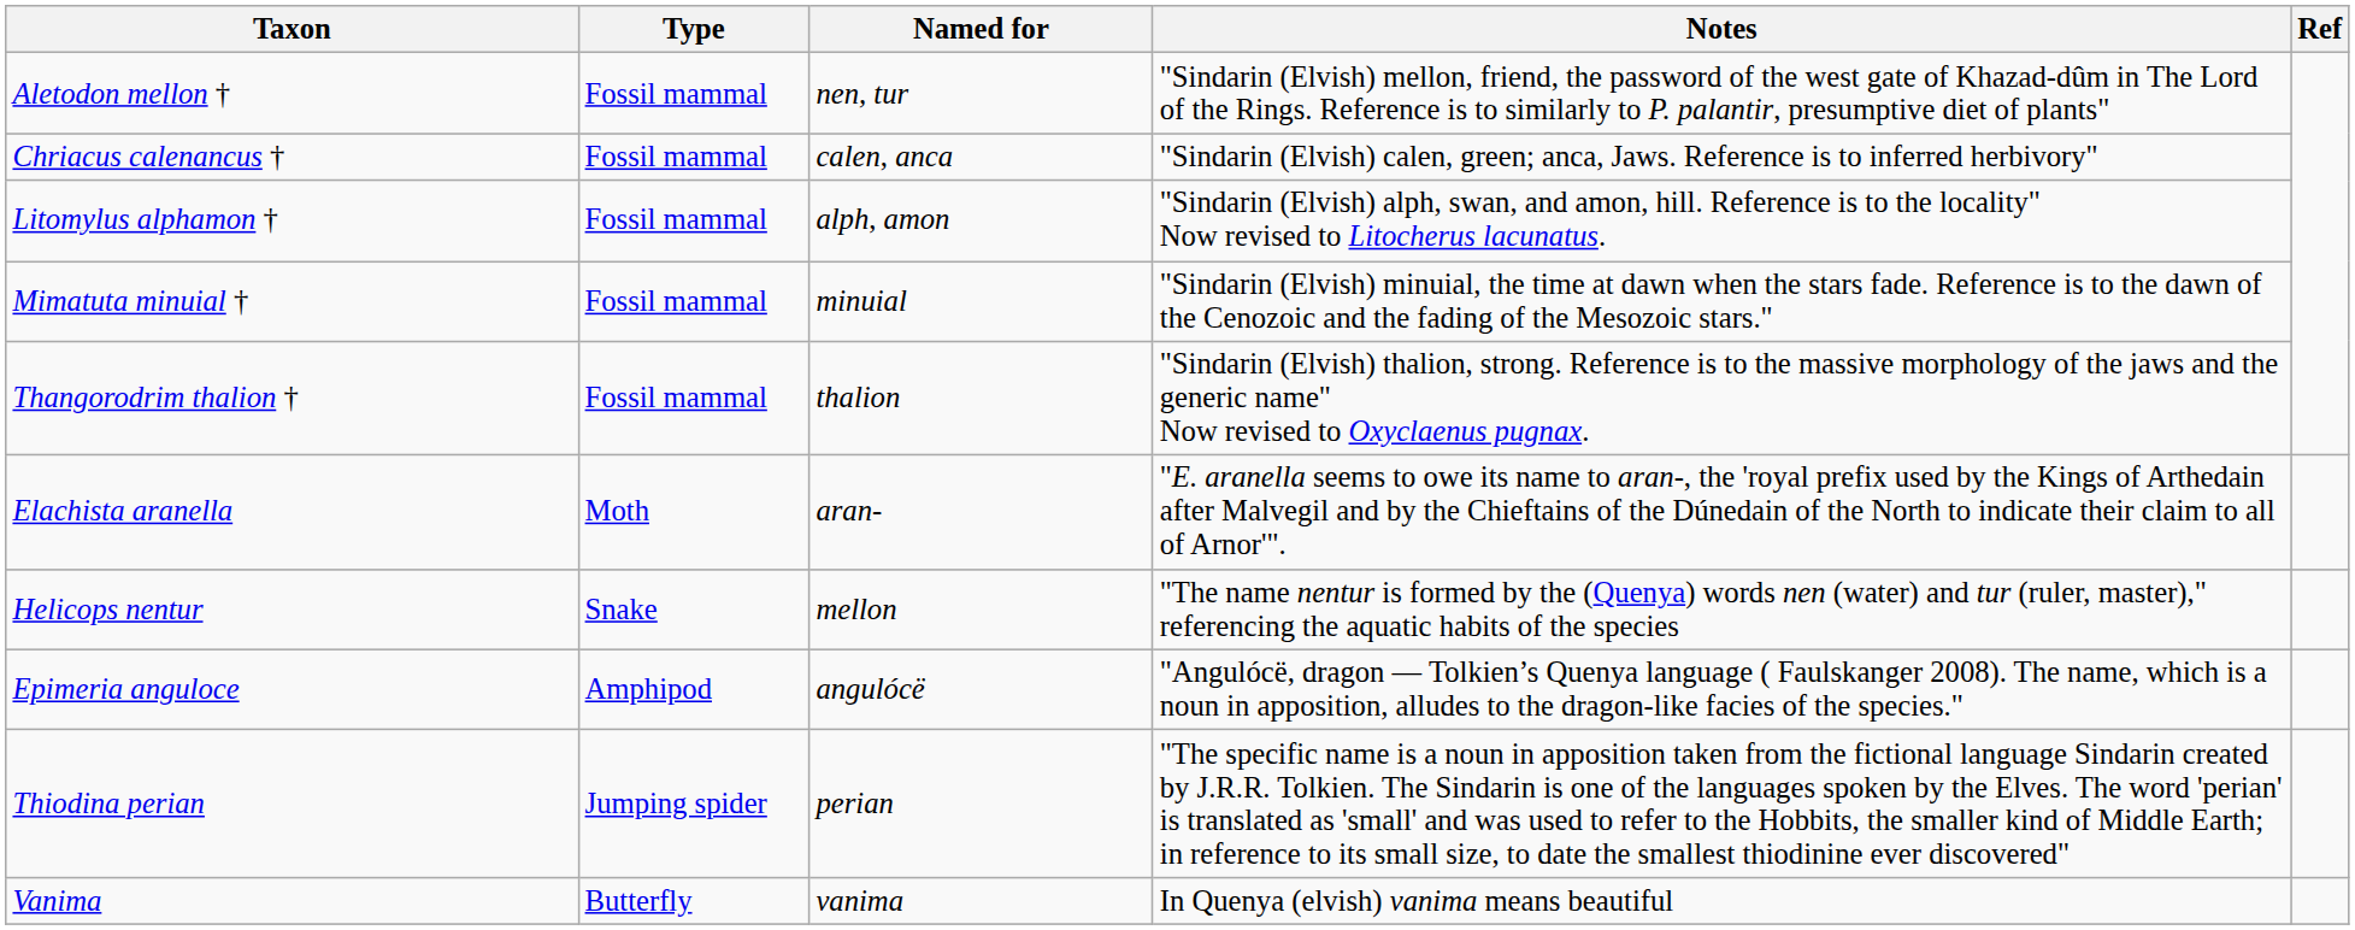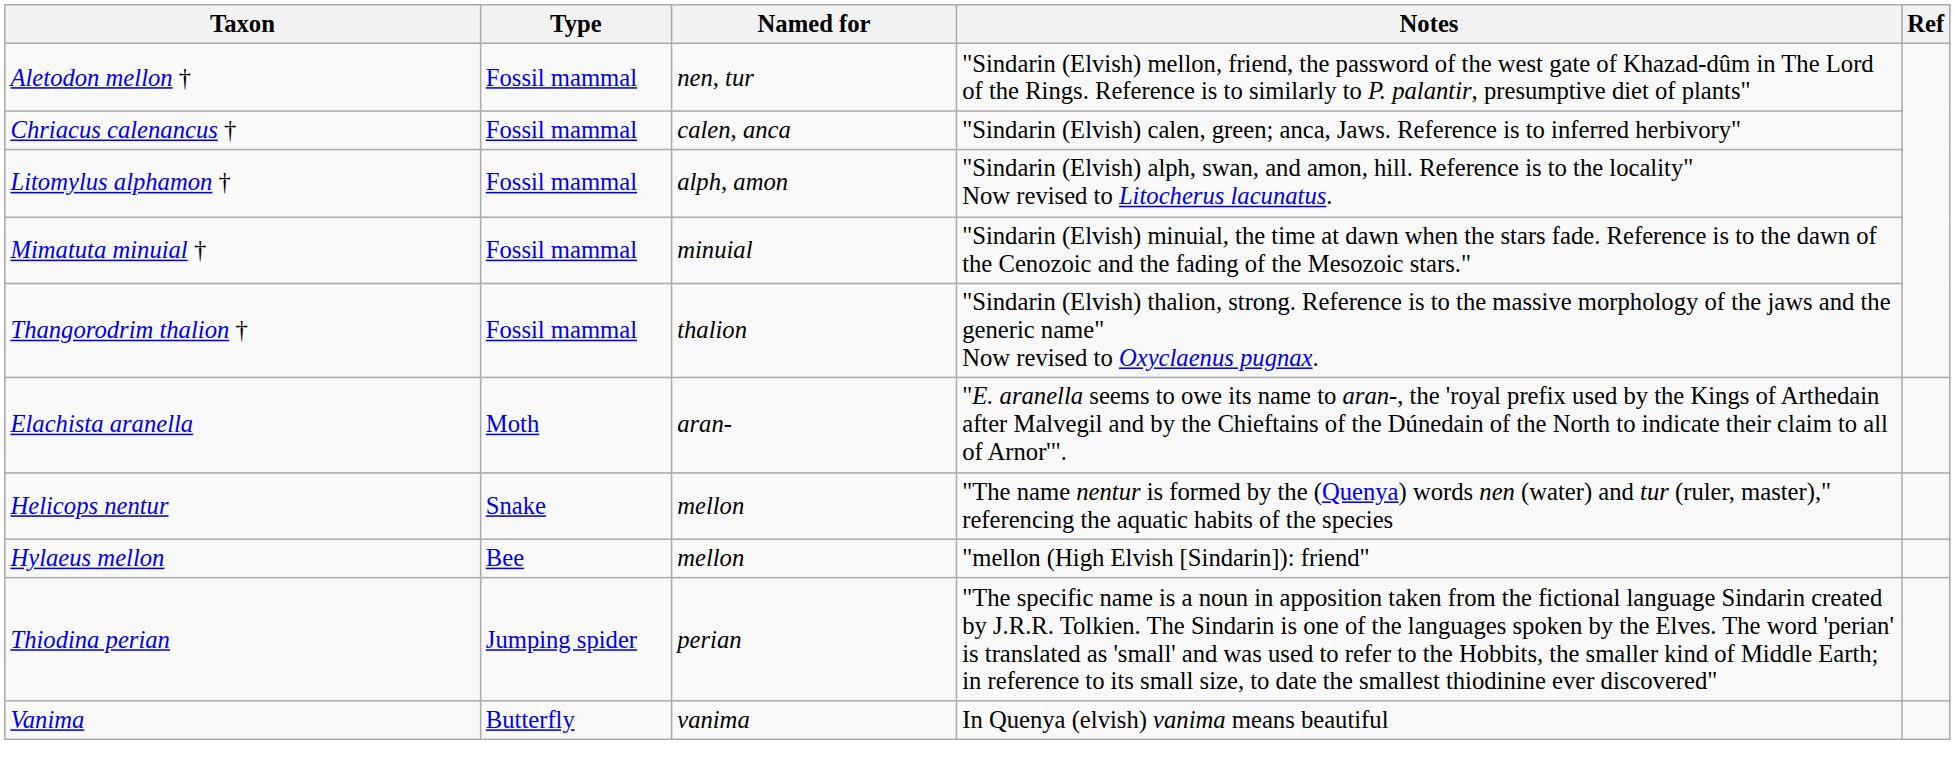 <table class="wikitable sortable" width="100%">
 <tr>
 <th style="width:25%;">Taxon</th>
 <th style="width:10%;">Type</th>
 <th style="width:15%;">Named for</th>
 <th style="width:50%;">Notes</th>
 <th class="unsortable">Ref</th>
 </tr>
 <tr>
 <td><em><a href='#'>Aletodon mellon</a></em> † </td>
 <td><a href='#'>Fossil mammal</a></td>
 <td><em>nen,</em> <em>tur</em></td>
 <td>"Sindarin (Elvish) mellon, friend, the password of the west gate of Khazad-dûm in The Lord of the Rings. Reference is to similarly to <em>P. palantir</em>, presumptive diet of plants"</td>
 <td rowspan="5"></td>
 </tr>
 <tr>
 <td><em><a href='#'>Chriacus calenancus</a></em> † </td>
 <td><a href='#'>Fossil mammal</a></td>
 <td><em>calen</em>, <em>anca</em></td>
 <td>"Sindarin (Elvish) calen, green; anca, Jaws. Reference is to inferred herbivory"</td>
 </tr>
 <tr>
 <td><em><a href='#'>Litomylus alphamon</a></em> † </td>
 <td><a href='#'>Fossil mammal</a></td>
 <td><em>alph</em>, <em>amon</em></td>
 <td>"Sindarin (Elvish) alph, swan, and amon, hill. Reference is to the locality"<br>Now revised to <em><a href='#'>Litocherus lacunatus</a></em>.</td>
 </tr>
 <tr>
 <td><em><a href='#'>Mimatuta minuial</a></em> † </td>
 <td><a href='#'>Fossil mammal</a></td>
 <td><em>minuial</em></td>
 <td>"Sindarin (Elvish) minuial, the time at dawn when the stars fade. Reference is to the dawn of the Cenozoic and the fading of the Mesozoic stars."</td>
 </tr>
 <tr>
 <td><em><a href='#'>Thangorodrim thalion</a></em> † </td>
 <td><a href='#'>Fossil mammal</a></td>
 <td><em>thalion</em></td>
 <td>"Sindarin (Elvish) thalion, strong. Reference is to the massive morphology of the jaws and the generic name"<br>Now revised to <em><a href='#'>Oxyclaenus pugnax</a></em>.</td>
 </tr>
 <tr>
 <td><em><a href='#'>Elachista aranella</a></em> </td>
 <td><a href='#'>Moth</a></td>
 <td><em>aran-</em></td>
 <td>"<em>E. aranella</em> seems to owe its name to <em>aran-</em>, the 'royal prefix used by the Kings of Arthedain after Malvegil and by the Chieftains of the Dúnedain of the North to indicate their claim to all of Arnor'".</td>
 <td></td>
 </tr>
 <tr>
 <td><em><a href='#'>Helicops nentur</a></em> </td>
 <td><a href='#'>Snake</a></td>
 <td><em>mellon</em></td>
 <td>"The name <em>nentur</em> is formed by the (<a href='#'>Quenya</a>) words <em>nen</em> (water) and <em>tur</em> (ruler, master)," referencing the aquatic habits of the species</td>
 <td></td>
 </tr>
 <tr>
-<td><em><a href='#'>Epimeria anguloce</a></em> </td>
-<td><a href='#'>Amphipod</a></td>
-<td><em>angulócë</em></td>
-<td>"Angulócë, dragon — Tolkien’s Quenya language ( Faulskanger 2008). The name, which is a noun in apposition, alludes to the dragon-like facies of the species."</td>
+<td><em><a href='#'>Hylaeus mellon</a></em> </td>
+<td><a href='#'>Bee</a></td>
+<td><em>mellon</em></td>
+<td>"mellon (High Elvish [Sindarin]): friend"</td>
 <td></td>
 </tr>
 <tr>
 <td><em><a href='#'>Thiodina perian</a></em> </td>
 <td><a href='#'>Jumping spider</a></td>
 <td><em>perian</em></td>
 <td>"The specific name is a noun in apposition taken from the fictional language Sindarin created by J.R.R. Tolkien. The Sindarin is one of the languages spoken by the Elves. The word 'perian' is translated as 'small' and was used to refer to the Hobbits, the smaller kind of Middle Earth; in reference to its small size, to date the smallest thiodinine ever discovered"</td>
 <td></td>
 </tr>
 <tr>
 <td><em><a href='#'>Vanima</a></em> </td>
 <td><a href='#'>Butterfly</a></td>
 <td><em>vanima</em></td>
 <td>In Quenya (elvish) <em>vanima</em> means beautiful</td>
 <td></td>
 </tr>
 </table>
